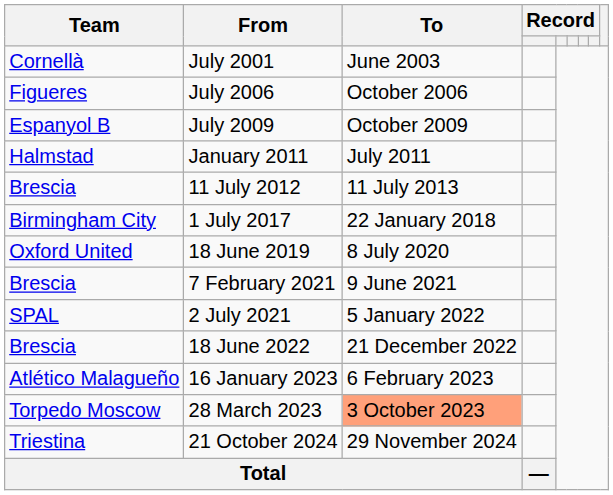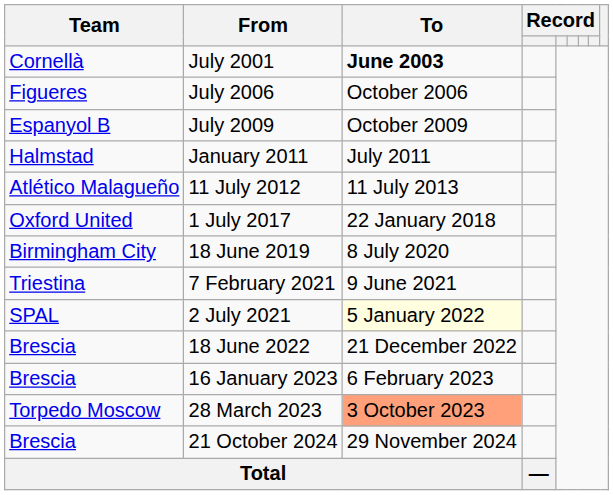 <table class=wikitable style="text-align: center">
 <tr>
 <th rowspan=2>Team</th>
 <th rowspan=2>From</th>
 <th rowspan=2>To</th>
 <th colspan=5>Record</th>
 <th rowspan=2></th>
 </tr>
 <tr>
 <th></th>
 <th></th>
 <th></th>
 <th></th>
 <th></th>
 </tr>
 <tr>
 <td align=left><a href='#'>Cornellà</a></td>
 <td align=left>July 2001</td>
-<td align=left>June 2003<br></td>
+<td align=left><strong>June 2003<br></strong></td>
 <td></td>
 </tr>
 <tr>
 <td align=left><a href='#'>Figueres</a></td>
 <td align=left>July 2006</td>
 <td align=left>October 2006<br></td>
 <td></td>
 </tr>
 <tr>
 <td align=left><a href='#'>Espanyol B</a></td>
 <td align=left>July 2009</td>
 <td align=left>October 2009<br></td>
 <td></td>
 </tr>
 <tr>
 <td align=left><a href='#'>Halmstad</a></td>
 <td align=left>January 2011</td>
 <td align=left>July 2011<br></td>
 <td></td>
 </tr>
 <tr>
-<td align=left><a href='#'>Brescia</a></td>
+<td align=left><a href='#'>Atlético Malagueño</a></td>
 <td align=left>11 July 2012</td>
 <td align=left>11 July 2013<br></td>
 <td></td>
 </tr>
 <tr>
-<td align=left><a href='#'>Birmingham City</a></td>
+<td align=left><a href='#'>Oxford United</a></td>
 <td align=left>1 July 2017</td>
 <td align=left>22 January 2018<br></td>
 <td></td>
 </tr>
 <tr>
-<td align=left><a href='#'>Oxford United</a></td>
+<td align=left><a href='#'>Birmingham City</a></td>
 <td align=left>18 June 2019</td>
 <td align=left>8 July 2020<br></td>
 <td></td>
 </tr>
 <tr>
-<td align=left><a href='#'>Brescia</a></td>
+<td align=left><a href='#'>Triestina</a></td>
 <td align=left>7 February 2021</td>
 <td align=left>9 June 2021<br></td>
 <td></td>
 </tr>
 <tr>
 <td align=left><a href='#'>SPAL</a></td>
 <td align=left>2 July 2021</td>
-<td align=left>5 January 2022<br></td>
+<td align=left style="background: lightyellow;">5 January 2022<br></td>
 <td></td>
 </tr>
 <tr>
 <td align=left><a href='#'>Brescia</a></td>
 <td align=left>18 June 2022</td>
 <td align=left>21 December 2022<br></td>
 <td></td>
 </tr>
 <tr>
-<td align=left><a href='#'>Atlético Malagueño</a></td>
+<td align=left><a href='#'>Brescia</a></td>
 <td align=left>16 January 2023</td>
 <td align=left>6 February 2023<br></td>
 <td></td>
 </tr>
 <tr>
 <td align=left><a href='#'>Torpedo Moscow</a></td>
 <td align=left>28 March 2023</td>
 <td align=left style="background: lightsalmon;">3 October 2023<br></td>
 <td></td>
 </tr>
 <tr>
-<td align=left><a href='#'>Triestina</a></td>
+<td align=left><a href='#'>Brescia</a></td>
 <td align=left>21 October 2024</td>
 <td align=left>29 November 2024<br></td>
 <td></td>
 </tr>
 <tr>
 <th colspan=3>Total<br></th>
 <th>—</th>
 </tr>
 </table>
